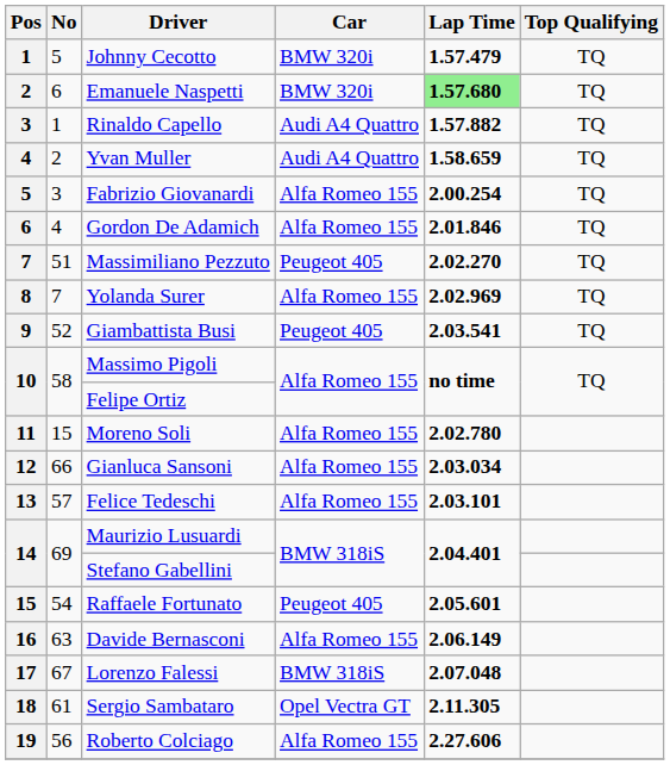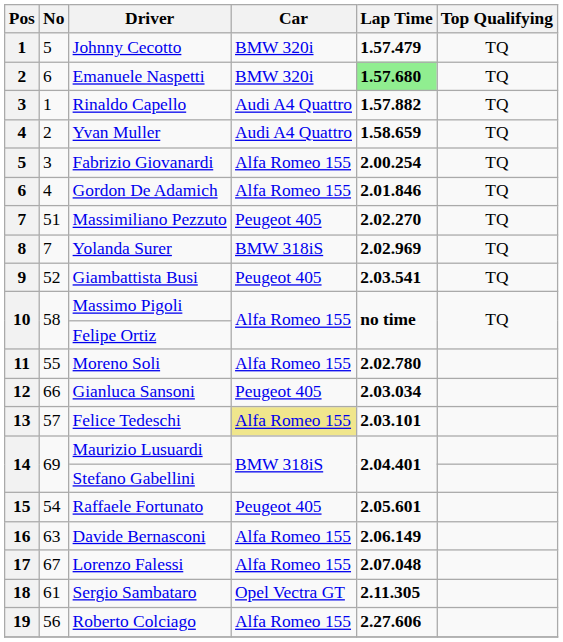 <table class="wikitable" style="font-size: 85%;">
 <tr>
 <th>Pos</th>
 <th>No</th>
 <th>Driver</th>
 <th>Car</th>
 <th>Lap Time</th>
 <th>Top Qualifying</th>
 </tr>
 <tr>
 <th>1</th>
 <td>5</td>
 <td> <a href='#'>Johnny Cecotto</a></td>
 <td><a href='#'>BMW 320i</a></td>
 <td><strong>1.57.479</strong></td>
 <td align=center>TQ</td>
 </tr>
 <tr>
 <th>2</th>
 <td>6</td>
 <td> <a href='#'>Emanuele Naspetti</a></td>
 <td><a href='#'>BMW 320i</a></td>
 <td style="background: lightgreen;"><strong>1.57.680</strong></td>
 <td align=center>TQ</td>
 </tr>
 <tr>
 <th>3</th>
 <td>1</td>
 <td> <a href='#'>Rinaldo Capello</a></td>
 <td><a href='#'>Audi A4 Quattro</a></td>
 <td><strong>1.57.882</strong></td>
 <td align=center>TQ</td>
 </tr>
 <tr>
 <th>4</th>
 <td>2</td>
 <td> <a href='#'>Yvan Muller</a></td>
 <td><a href='#'>Audi A4 Quattro</a></td>
 <td><strong>1.58.659</strong></td>
 <td align=center>TQ</td>
 </tr>
 <tr>
 <th>5</th>
 <td>3</td>
 <td> <a href='#'>Fabrizio Giovanardi</a></td>
 <td><a href='#'>Alfa Romeo 155</a></td>
 <td><strong>2.00.254</strong></td>
 <td align=center>TQ</td>
 </tr>
 <tr>
 <th>6</th>
 <td>4</td>
 <td> <a href='#'>Gordon De Adamich</a></td>
 <td><a href='#'>Alfa Romeo 155</a></td>
 <td><strong>2.01.846</strong></td>
 <td align=center>TQ</td>
 </tr>
 <tr>
 <th>7</th>
 <td>51</td>
 <td> <a href='#'>Massimiliano Pezzuto</a></td>
 <td><a href='#'>Peugeot 405</a></td>
 <td><strong>2.02.270</strong></td>
 <td align=center>TQ</td>
 </tr>
 <tr>
 <th>8</th>
 <td>7</td>
 <td> <a href='#'>Yolanda Surer</a></td>
-<td><a href='#'>Alfa Romeo 155</a></td>
+<td><a href='#'>BMW 318iS</a></td>
 <td><strong>2.02.969</strong></td>
 <td align=center>TQ</td>
 </tr>
 <tr>
 <th>9</th>
 <td>52</td>
 <td> <a href='#'>Giambattista Busi</a></td>
 <td><a href='#'>Peugeot 405</a></td>
 <td><strong>2.03.541</strong></td>
 <td align=center>TQ</td>
 </tr>
 <tr>
 <th rowspan=2>10</th>
 <td rowspan=2>58</td>
 <td> <a href='#'>Massimo Pigoli</a></td>
 <td rowspan=2><a href='#'>Alfa Romeo 155</a></td>
 <td rowspan=2><strong>no time</strong></td>
 <td rowspan=2 align=center>TQ</td>
 </tr>
 <tr>
 <td> <a href='#'>Felipe Ortiz</a></td>
 </tr>
 <tr>
 <th>11</th>
-<td>15</td>
+<td>55</td>
 <td> <a href='#'>Moreno Soli</a></td>
 <td><a href='#'>Alfa Romeo 155</a></td>
 <td><strong>2.02.780</strong></td>
 <td></td>
 </tr>
 <tr>
 <th>12</th>
 <td>66</td>
 <td> <a href='#'>Gianluca Sansoni</a></td>
-<td><a href='#'>Alfa Romeo 155</a></td>
+<td><a href='#'>Peugeot 405</a></td>
 <td><strong>2.03.034</strong></td>
 <td></td>
 </tr>
 <tr>
 <th>13</th>
 <td>57</td>
 <td> <a href='#'>Felice Tedeschi</a></td>
-<td><a href='#'>Alfa Romeo 155</a></td>
+<td style="background: khaki;"><a href='#'>Alfa Romeo 155</a></td>
 <td><strong>2.03.101</strong></td>
 <td></td>
 </tr>
 <tr>
 <th rowspan=2>14</th>
 <td rowspan=2>69</td>
 <td> <a href='#'>Maurizio Lusuardi</a></td>
 <td rowspan=2><a href='#'>BMW 318iS</a></td>
 <td rowspan=2><strong>2.04.401</strong></td>
 <td></td>
 </tr>
 <tr>
 <td> <a href='#'>Stefano Gabellini</a></td>
 </tr>
 <tr>
 <th>15</th>
 <td>54</td>
 <td> <a href='#'>Raffaele Fortunato</a></td>
 <td><a href='#'>Peugeot 405</a></td>
 <td><strong>2.05.601</strong></td>
 <td></td>
 </tr>
 <tr>
 <th>16</th>
 <td>63</td>
 <td> <a href='#'>Davide Bernasconi</a></td>
 <td><a href='#'>Alfa Romeo 155</a></td>
 <td><strong>2.06.149</strong></td>
 <td></td>
 </tr>
 <tr>
 <th>17</th>
 <td>67</td>
 <td> <a href='#'>Lorenzo Falessi</a></td>
-<td><a href='#'>BMW 318iS</a></td>
+<td><a href='#'>Alfa Romeo 155</a></td>
 <td><strong>2.07.048</strong></td>
 <td></td>
 </tr>
 <tr>
 <th>18</th>
 <td>61</td>
 <td> <a href='#'>Sergio Sambataro</a></td>
 <td><a href='#'> Opel Vectra GT</a></td>
 <td><strong>2.11.305</strong></td>
 <td></td>
 </tr>
 <tr>
 <th>19</th>
 <td>56</td>
 <td> <a href='#'>Roberto Colciago</a></td>
 <td><a href='#'>Alfa Romeo 155</a></td>
 <td><strong>2.27.606</strong></td>
 <td></td>
 </tr>
 <tr>
 </tr>
 </table>
